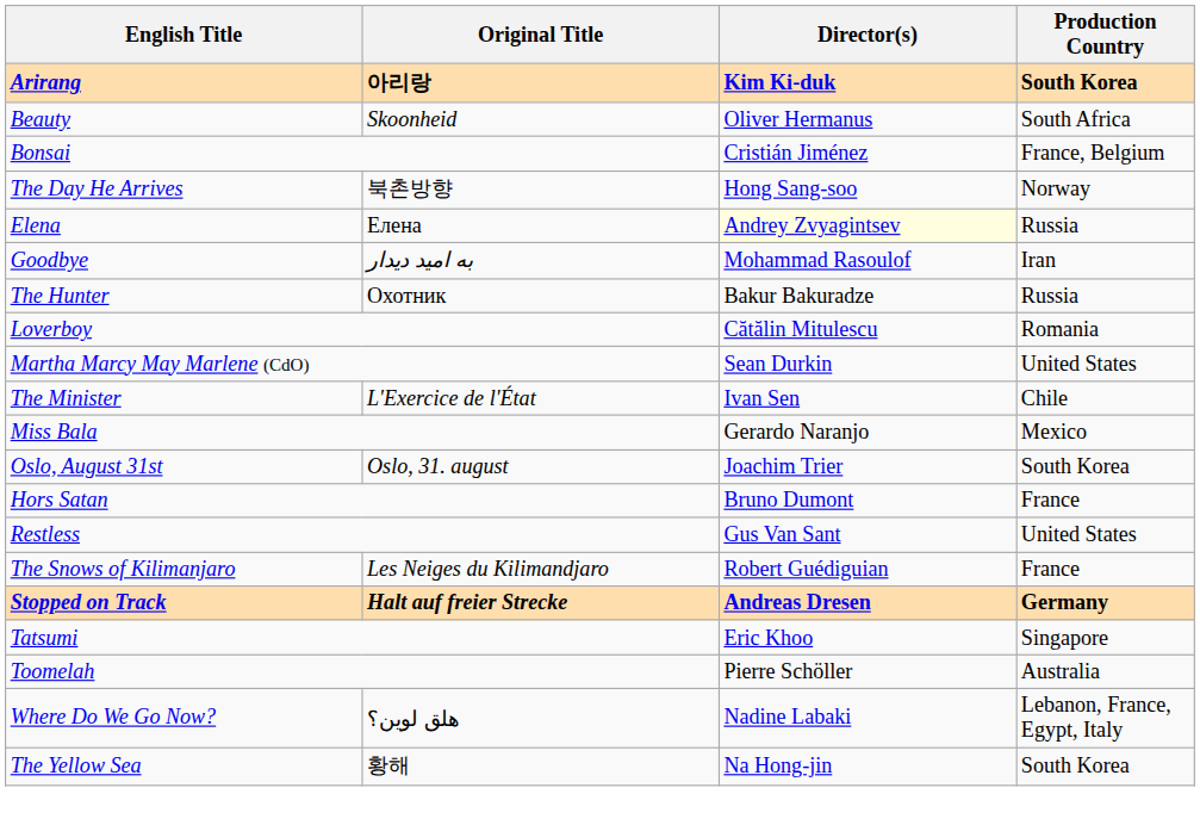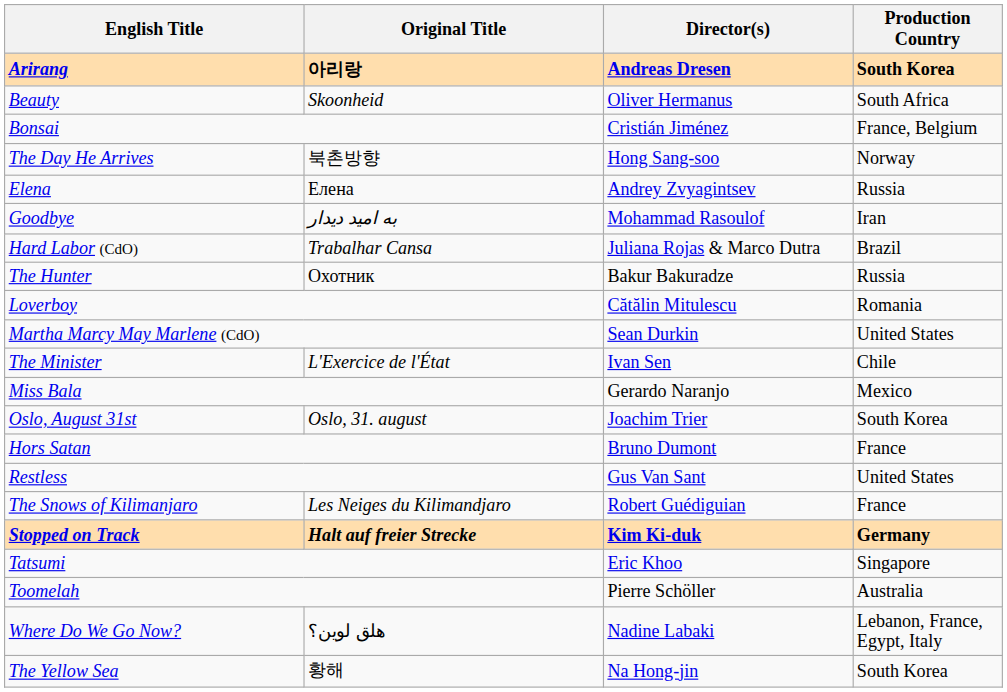 <table class="wikitable" style="width:100%; margin-bottom:2px" cellpadding="5">
 <tr>
 <th style="width:30%">English Title</th>
 <th style="width:30%">Original Title</th>
 <th style="width:25%">Director(s)</th>
 <th style="width:15%">Production Country</th>
 </tr>
 <tr style="background:#FFDEAD">
 <td><em><a href='#'><strong>Arirang</strong></a></em></td>
 <td data-sort-value="Arirang"><strong>아리랑</strong></td>
-<td data-sort-value="Ki-duk"><strong><a href='#'>Kim Ki-duk</a></strong></td>
+<td data-sort-value="Dresen"><strong><a href='#'>Andreas Dresen</a></strong></td>
 <td><strong>South Korea</strong></td>
 </tr>
 <tr>
 <td><em><a href='#'>Beauty</a></em></td>
 <td><em>Skoonheid</em></td>
 <td data-sort-value="Hermanus"><a href='#'>Oliver Hermanus</a></td>
 <td>South Africa</td>
 </tr>
 <tr>
 <td colspan=2><em><a href='#'>Bonsai</a></em></td>
 <td data-sort-value="Jimenez"><a href='#'>Cristián Jiménez</a></td>
 <td>France, Belgium</td>
 </tr>
 <tr>
 <td data-sort-value="Day He"><em><a href='#'>The Day He Arrives</a></em></td>
 <td data-sort-value="Bukchonbanghyang">북촌방향</td>
 <td data-sort-value="Sang-soo"><a href='#'>Hong Sang-soo</a></td>
 <td>Norway</td>
 </tr>
 <tr>
 <td><em><a href='#'>Elena</a></em></td>
 <td data-sort-value="Yelena">Елена</td>
-<td data-sort-value="Zvyagintsev" style="background: lightyellow;"><a href='#'>Andrey Zvyagintsev</a></td>
+<td data-sort-value="Zvyagintsev"><a href='#'>Andrey Zvyagintsev</a></td>
 <td>Russia</td>
 </tr>
 <tr>
 <td><em><a href='#'>Goodbye</a></em></td>
 <td data-sort-value="Be omid"><em>به امید دیدار</em></td>
 <td data-sort-value="Rasoulof"><a href='#'>Mohammad Rasoulof</a></td>
 <td>Iran</td>
+</tr>
+<tr>
+<td><em><a href='#'>Hard Labor</a></em> <small>(CdO)</small></td>
+<td><em>Trabalhar Cansa</em></td>
+<td data-sort-value="Rojas"><a href='#'>Juliana Rojas</a> & Marco Dutra</td>
+<td>Brazil</td>
 </tr>
 <tr>
 <td data-sort-value="Hunter"><em><a href='#'>The Hunter</a></em></td>
 <td data-sort-value="Okhotnik">Охотник</td>
 <td data-sort-value="Bakuradze">Bakur Bakuradze</td>
 <td>Russia</td>
 </tr>
 <tr>
 <td colspan=2><em><a href='#'>Loverboy</a></em></td>
 <td data-sort-value="Mitulescu"><a href='#'>Cătălin Mitulescu</a></td>
 <td>Romania</td>
 </tr>
 <tr>
 <td colspan=2><em><a href='#'>Martha Marcy May Marlene</a></em> <small>(CdO)</small></td>
 <td data-sort-value="Durkin"><a href='#'>Sean Durkin</a></td>
 <td>United States</td>
 </tr>
 <tr>
 <td data-sort-value="Minister"><em><a href='#'>The Minister</a></em></td>
 <td data-sort-value="Exercice"><em>L'Exercice de l'État</em></td>
 <td data-sort-value="Sen"><a href='#'>Ivan Sen</a></td>
 <td>Chile</td>
 </tr>
 <tr>
 <td colspan=2><em><a href='#'>Miss Bala</a></em></td>
 <td data-sort-value="Naranjo">Gerardo Naranjo</td>
 <td>Mexico</td>
 </tr>
 <tr>
 <td><em><a href='#'>Oslo, August 31st</a></em></td>
 <td><em>Oslo, 31. august</em></td>
 <td data-sort-value="Trier"><a href='#'>Joachim Trier</a></td>
 <td>South Korea</td>
 </tr>
 <tr>
 <td colspan="2"><em><a href='#'>Hors Satan</a></em></td>
 <td data-sort-value="Dumont"><a href='#'>Bruno Dumont</a></td>
 <td>France</td>
 </tr>
 <tr>
 <td colspan=2><em><a href='#'>Restless</a></em></td>
 <td data-sort-value="Van Sant"><a href='#'>Gus Van Sant</a></td>
 <td>United States</td>
 </tr>
 <tr>
 <td data-sort-value="Snows"><em><a href='#'>The Snows of Kilimanjaro</a></em></td>
 <td data-sort-value="Neiges"><em>Les Neiges du Kilimandjaro</em></td>
 <td data-sort-value="Guediguian"><a href='#'>Robert Guédiguian</a></td>
 <td>France</td>
 </tr>
 <tr style="background:#FFDEAD">
 <td><strong><em><a href='#'>Stopped on Track</a></em></strong></td>
 <td><strong><em>Halt auf freier Strecke</em></strong></td>
-<td data-sort-value="Dresen"><strong><a href='#'>Andreas Dresen</a></strong></td>
+<td data-sort-value="Ki-duk"><strong><a href='#'>Kim Ki-duk</a></strong></td>
 <td><strong>Germany</strong></td>
 </tr>
 <tr>
 <td colspan=2><em><a href='#'>Tatsumi</a></em></td>
 <td data-sort-value="Khoo"><a href='#'>Eric Khoo</a></td>
 <td>Singapore</td>
 </tr>
 <tr>
 <td colspan=2><em><a href='#'>Toomelah</a></em></td>
 <td data-sort-value="Scholler">Pierre Schöller</td>
 <td>Australia</td>
 </tr>
 <tr>
 <td><em><a href='#'>Where Do We Go Now?</a></em></td>
 <td data-sort-value="Halla">هلق لوين؟</td>
 <td data-sort-value="Labaki"><a href='#'>Nadine Labaki</a></td>
 <td>Lebanon, France, Egypt, Italy</td>
 </tr>
 <tr>
 <td data-sort-value="Yellow"><em><a href='#'>The Yellow Sea</a></em></td>
 <td data-sort-value="Hwanghae">황해</td>
 <td data-sort-value="Hong-jin"><a href='#'>Na Hong-jin</a></td>
 <td>South Korea</td>
 </tr>
 </table>
